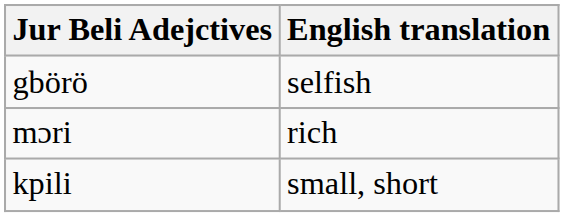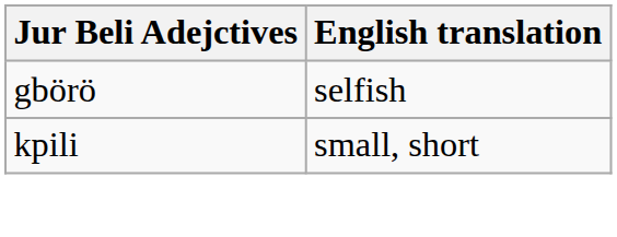 <table class="wikitable">
 <tr>
 <th>Jur  Beli Adejctives</th>
 <th>English translation</th>
 </tr>
 <tr>
 <td>gbörö</td>
 <td>selfish</td>
 </tr>
 <tr>
-<td>mɔri</td>
-<td>rich</td>
-</tr>
-<tr>
 <td>kpili</td>
 <td>small,  short</td>
 </tr>
 </table>
